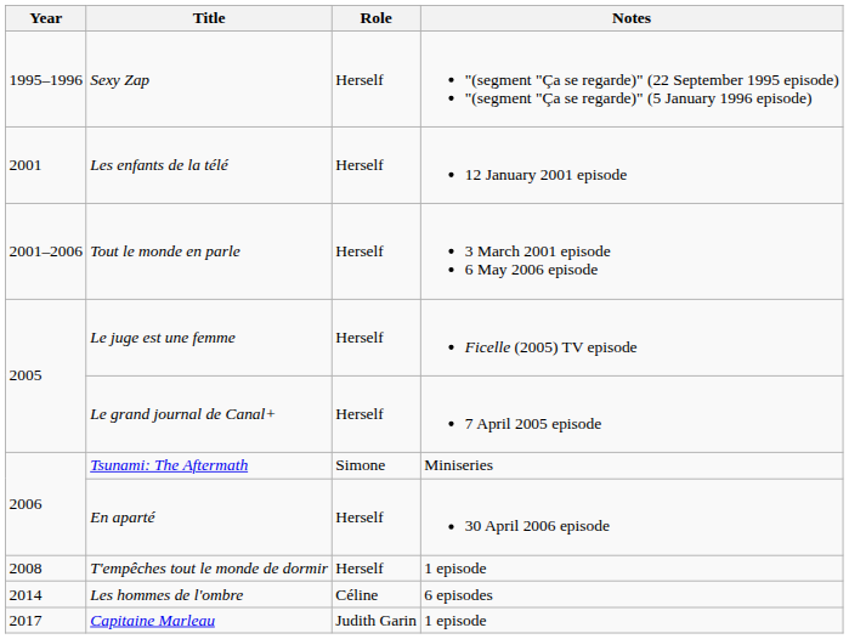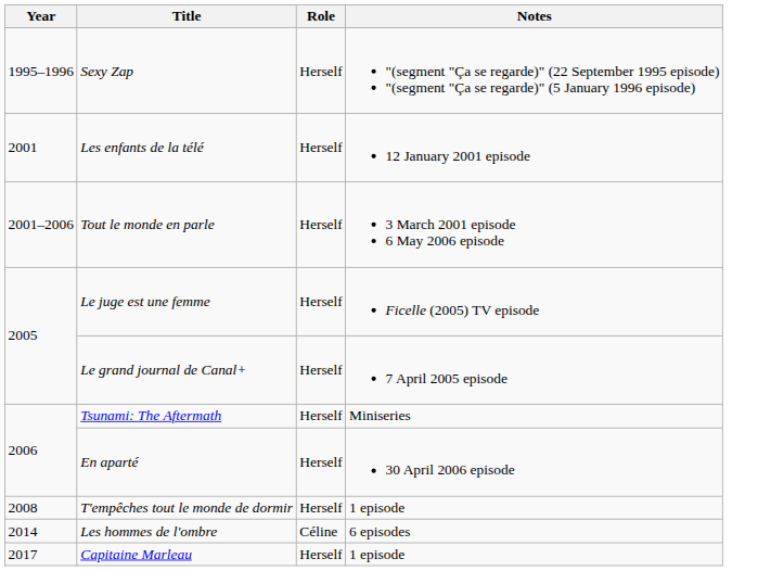 <table class="wikitable sortable">
 <tr>
 <th>Year</th>
 <th>Title</th>
 <th>Role</th>
 <th class="unsortable">Notes</th>
 </tr>
 <tr>
 <td>1995–1996</td>
 <td><em>Sexy Zap</em></td>
 <td>Herself</td>
 <td colspan="2"><br><ul><li>"(segment "Ça se regarde)" (22 September 1995 episode)</li><li>"(segment "Ça se regarde)" (5 January 1996 episode)</li></ul></td>
 </tr>
 <tr>
 <td>2001</td>
 <td><em>Les enfants de la télé</em></td>
 <td>Herself</td>
 <td><br><ul><li>12 January 2001 episode</li></ul></td>
 </tr>
 <tr>
 <td>2001–2006</td>
 <td><em>Tout le monde en parle</em></td>
 <td>Herself</td>
 <td><br><ul><li>3 March 2001 episode</li><li>6 May 2006 episode</li></ul></td>
 </tr>
 <tr>
 <td rowspan="2">2005</td>
 <td><em>Le juge est une femme</em></td>
 <td>Herself</td>
 <td><br><ul><li><em>Ficelle</em> (2005) TV episode</li></ul></td>
 </tr>
 <tr>
 <td><em>Le grand journal de Canal+</em></td>
 <td>Herself</td>
 <td><br><ul><li>7 April 2005 episode</li></ul></td>
 </tr>
 <tr>
 <td rowspan="2">2006</td>
 <td><em><a href='#'>Tsunami: The Aftermath</a></em></td>
-<td>Simone</td>
+<td>Herself</td>
 <td>Miniseries</td>
 </tr>
 <tr>
 <td><em>En aparté</em></td>
 <td>Herself</td>
 <td><br><ul><li>30 April 2006 episode</li></ul></td>
 </tr>
 <tr>
 <td>2008</td>
 <td><em>T'empêches tout le monde de dormir</em></td>
 <td>Herself</td>
 <td>1 episode</td>
 </tr>
 <tr>
 <td>2014</td>
 <td><em>Les hommes de l'ombre</em></td>
 <td>Céline</td>
 <td>6 episodes</td>
 </tr>
 <tr>
 <td>2017</td>
 <td><em><a href='#'>Capitaine Marleau</a></em></td>
-<td>Judith Garin</td>
+<td>Herself</td>
 <td>1 episode</td>
 </tr>
 </table>
